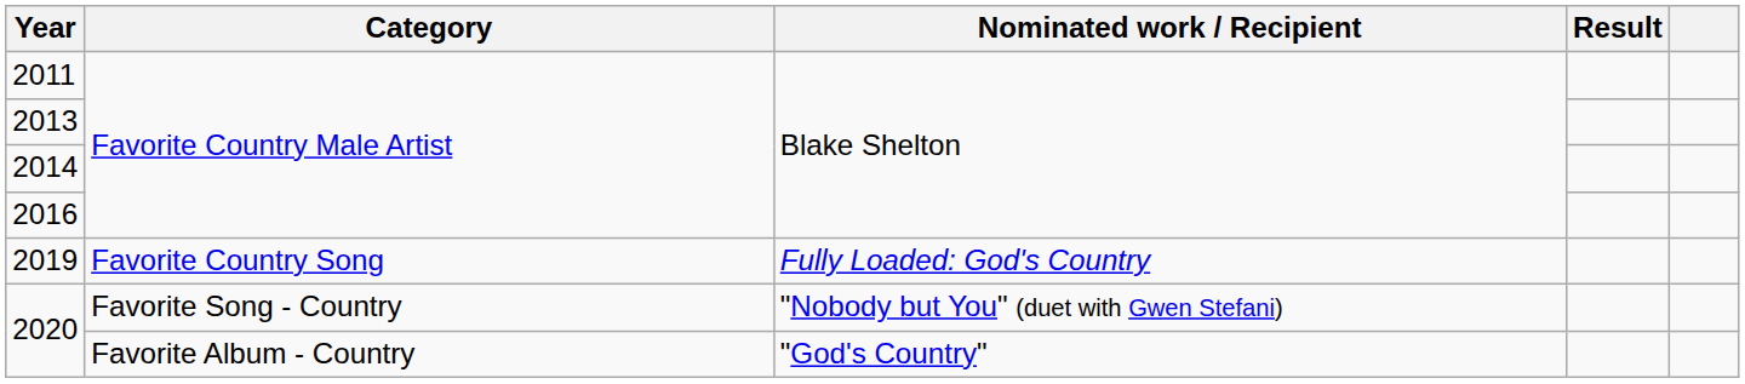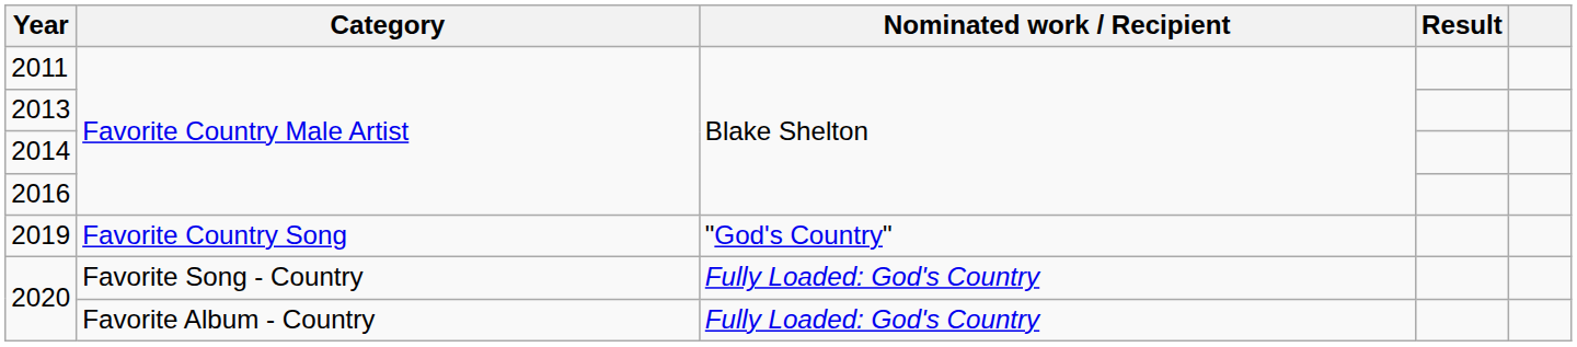 <table class="wikitable plainrowheaders" style="width:75%;">
 <tr>
 <th scope="col" style="width:4%;">Year</th>
 <th scope="col" style="width:40%;">Category</th>
 <th scope="col" style="width:46%;">Nominated work / Recipient</th>
 <th scope="col" style="width:6%;">Result</th>
 <th scope="col" style="width:4%;"></th>
 </tr>
 <tr>
 <td>2011</td>
 <td rowspan=4><a href='#'>Favorite Country Male Artist</a></td>
 <td rowspan=4>Blake Shelton</td>
 <td></td>
 <td></td>
 </tr>
 <tr>
 <td>2013</td>
 <td></td>
 <td></td>
 </tr>
 <tr>
 <td>2014</td>
 <td></td>
 <td></td>
 </tr>
 <tr>
 <td>2016</td>
 <td></td>
 <td></td>
 </tr>
 <tr>
 <td>2019</td>
 <td rowspan=1><a href='#'>Favorite Country Song</a></td>
-<td><em><a href='#'>Fully Loaded: God's Country</a></em></td>
+<td>"<a href='#'>God's Country</a>"</td>
 <td></td>
 <td></td>
 </tr>
 <tr>
 <td rowspan=2>2020</td>
 <td>Favorite Song - Country</td>
-<td>"<a href='#'>Nobody but You</a>" <small>(duet with <a href='#'>Gwen Stefani</a>)</small></td>
+<td><em><a href='#'>Fully Loaded: God's Country</a></em></td>
 <td></td>
 <td></td>
 </tr>
 <tr>
 <td>Favorite Album - Country</td>
-<td>"<a href='#'>God's Country</a>"</td>
+<td><em><a href='#'>Fully Loaded: God's Country</a></em></td>
 <td></td>
 <td></td>
 </tr>
 </table>
